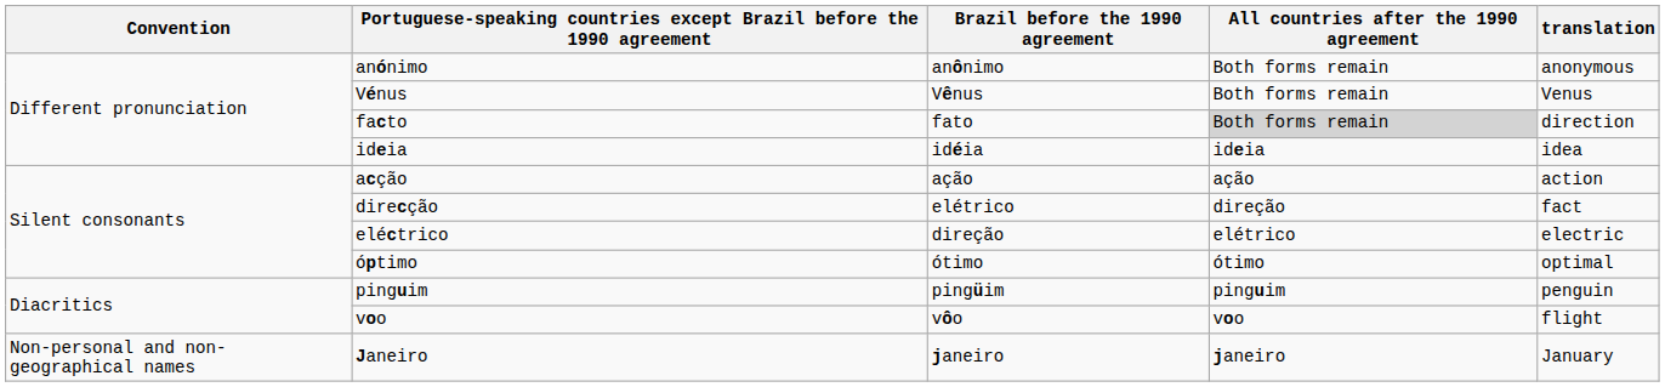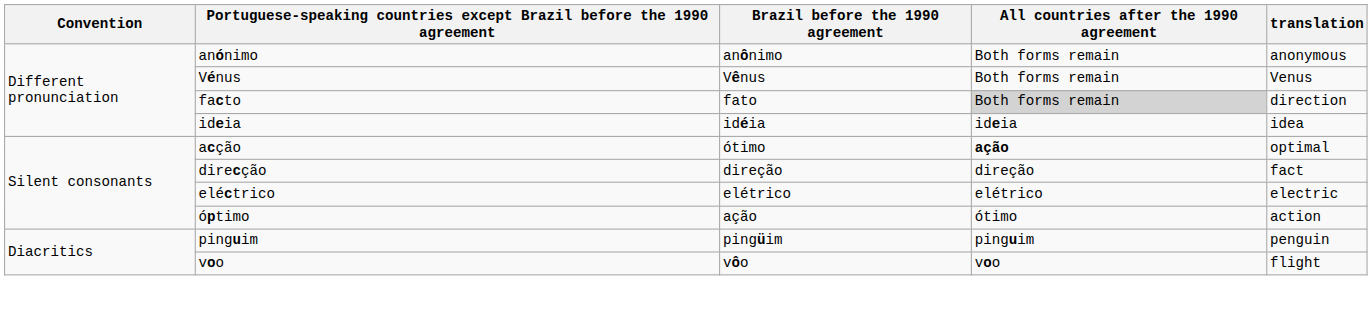 <table class="wikitable">
 <tr>
 <th>Convention</th>
 <th>Portuguese-speaking countries except Brazil before the 1990 agreement</th>
 <th>Brazil before the 1990 agreement</th>
 <th>All countries after the 1990 agreement</th>
 <th>translation</th>
 </tr>
 <tr>
 <td rowspan="4">Different pronunciation</td>
 <td>an<strong>ó</strong>nimo</td>
 <td>an<strong>ô</strong>nimo</td>
 <td>Both forms remain</td>
 <td>anonymous</td>
 </tr>
 <tr>
 <td>V<strong>é</strong>nus</td>
 <td>V<strong>ê</strong>nus</td>
 <td>Both forms remain</td>
 <td>Venus</td>
 </tr>
 <tr>
 <td>fa<strong>c</strong>to</td>
 <td>fato</td>
 <td style="background: lightgrey;">Both forms remain</td>
 <td>direction</td>
 </tr>
 <tr>
 <td>id<strong>e</strong>ia</td>
 <td>id<strong>é</strong>ia</td>
 <td>id<strong>e</strong>ia</td>
 <td>idea</td>
 </tr>
 <tr>
 <td rowspan="4">Silent consonants</td>
 <td>a<strong>c</strong>ção</td>
-<td>ação</td>
-<td>ação</td>
-<td>action</td>
+<td>ótimo</td>
+<td><strong>ação</strong></td>
+<td>optimal</td>
 </tr>
 <tr>
 <td>dire<strong>c</strong>ção</td>
-<td>elétrico</td>
+<td>direção</td>
 <td>direção</td>
 <td>fact</td>
 </tr>
 <tr>
 <td>elé<strong>c</strong>trico</td>
-<td>direção</td>
+<td>elétrico</td>
 <td>elétrico</td>
 <td>electric</td>
 </tr>
 <tr>
 <td>ó<strong>p</strong>timo</td>
+<td>ação</td>
 <td>ótimo</td>
-<td>ótimo</td>
-<td>optimal</td>
+<td>action</td>
 </tr>
 <tr>
 <td rowspan="2">Diacritics</td>
 <td>ping<strong>u</strong>im</td>
 <td>ping<strong>ü</strong>im</td>
 <td>ping<strong>u</strong>im</td>
 <td>penguin</td>
 </tr>
 <tr>
 <td>v<strong>o</strong>o</td>
 <td>v<strong>ô</strong>o</td>
 <td>v<strong>o</strong>o</td>
 <td>flight</td>
 </tr>
-<tr>
-<td>Non-personal and non-geographical names</td>
-<td><strong>J</strong>aneiro</td>
-<td><strong>j</strong>aneiro</td>
-<td><strong>j</strong>aneiro</td>
-<td>January</td>
-</tr>
 </table>
